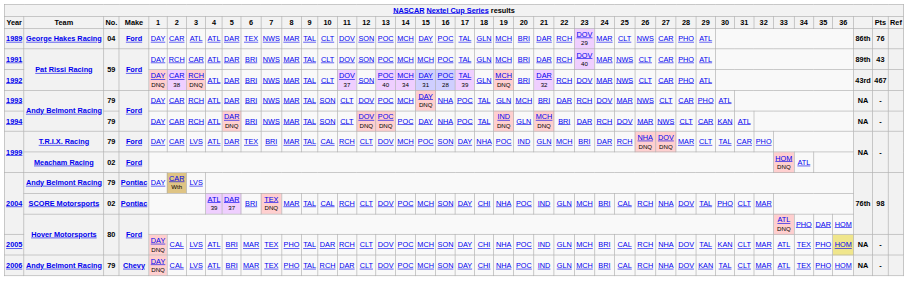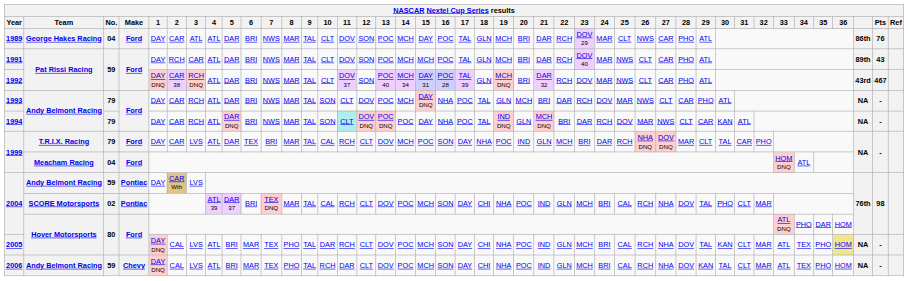 <table class="wikitable" style="text-align:center; font-size:75%">
 <tr>
 <th colspan=45><a href='#'>NASCAR</a> <a href='#'>Nextel Cup Series</a> results</th>
 </tr>
 <tr>
 <th>Year</th>
 <th>Team</th>
 <th>No.</th>
 <th>Make</th>
 <th>1</th>
 <th>2</th>
 <th>3</th>
 <th>4</th>
 <th>5</th>
 <th>6</th>
 <th>7</th>
 <th>8</th>
 <th>9</th>
 <th>10</th>
 <th>11</th>
 <th>12</th>
 <th>13</th>
 <th>14</th>
 <th>15</th>
 <th>16</th>
 <th>17</th>
 <th>18</th>
 <th>19</th>
 <th>20</th>
 <th>21</th>
 <th>22</th>
 <th>23</th>
 <th>24</th>
 <th>25</th>
 <th>26</th>
 <th>27</th>
 <th>28</th>
 <th>29</th>
 <th>30</th>
 <th>31</th>
 <th>32</th>
 <th>33</th>
 <th>34</th>
 <th>35</th>
 <th>36</th>
 <th></th>
 <th>Pts</th>
 <th>Ref</th>
 </tr>
 <tr>
 <th><a href='#'>1989</a></th>
 <th><a href='#'>George Hakes Racing</a></th>
 <th>04</th>
 <th><a href='#'>Ford</a></th>
 <td><a href='#'>DAY</a></td>
 <td><a href='#'>CAR</a></td>
 <td><a href='#'>ATL</a></td>
 <td><a href='#'>ATL</a></td>
 <td><a href='#'>DAR</a></td>
-<td><a href='#'>TEX</a></td>
+<td><a href='#'>BRI</a></td>
 <td><a href='#'>NWS</a></td>
 <td><a href='#'>MAR</a></td>
 <td><a href='#'>TAL</a></td>
 <td><a href='#'>CLT</a></td>
 <td><a href='#'>DOV</a></td>
 <td><a href='#'>SON</a></td>
 <td><a href='#'>POC</a></td>
 <td><a href='#'>MCH</a></td>
 <td><a href='#'>DAY</a></td>
 <td><a href='#'>POC</a></td>
 <td><a href='#'>TAL</a></td>
 <td><a href='#'>GLN</a></td>
 <td><a href='#'>MCH</a></td>
 <td><a href='#'>BRI</a></td>
 <td><a href='#'>DAR</a></td>
 <td><a href='#'>RCH</a></td>
 <td style="background:#EFCFFF;"><a href='#'>DOV</a><br><small>29</small></td>
 <td><a href='#'>MAR</a></td>
 <td><a href='#'>CLT</a></td>
 <td><a href='#'>NWS</a></td>
 <td><a href='#'>CAR</a></td>
 <td><a href='#'>PHO</a></td>
 <td><a href='#'>ATL</a></td>
 <td colspan=7></td>
 <th>86th</th>
 <th>76</th>
 <th></th>
 </tr>
 <tr>
 <th><a href='#'>1991</a></th>
 <th rowspan=2><a href='#'>Pat Rissi Racing</a></th>
 <th rowspan=2>59</th>
 <th rowspan=2><a href='#'>Ford</a></th>
 <td><a href='#'>DAY</a></td>
 <td><a href='#'>RCH</a></td>
 <td><a href='#'>CAR</a></td>
 <td><a href='#'>ATL</a></td>
 <td><a href='#'>DAR</a></td>
 <td><a href='#'>BRI</a></td>
 <td><a href='#'>NWS</a></td>
 <td><a href='#'>MAR</a></td>
 <td><a href='#'>TAL</a></td>
 <td><a href='#'>CLT</a></td>
 <td><a href='#'>DOV</a></td>
 <td><a href='#'>SON</a></td>
 <td><a href='#'>POC</a></td>
 <td><a href='#'>MCH</a></td>
 <td><a href='#'>MCH</a></td>
 <td><a href='#'>POC</a></td>
 <td><a href='#'>TAL</a></td>
 <td><a href='#'>GLN</a></td>
 <td><a href='#'>MCH</a></td>
 <td><a href='#'>BRI</a></td>
 <td><a href='#'>DAR</a></td>
 <td><a href='#'>RCH</a></td>
 <td style="background:#EFCFFF;"><a href='#'>DOV</a><br><small>40</small></td>
 <td><a href='#'>MAR</a></td>
 <td><a href='#'>NWS</a></td>
 <td><a href='#'>CLT</a></td>
 <td><a href='#'>CAR</a></td>
 <td><a href='#'>PHO</a></td>
 <td><a href='#'>ATL</a></td>
 <td colspan=7></td>
 <th>89th</th>
 <th>43</th>
 <th></th>
 </tr>
 <tr>
 <th><a href='#'>1992</a></th>
 <td style="background:#FFCFCF;"><a href='#'>DAY</a><br><small>DNQ</small></td>
 <td style="background:#EFCFFF;"><a href='#'>CAR</a><br><small>38</small></td>
 <td style="background:#FFCFCF;"><a href='#'>RCH</a><br><small>DNQ</small></td>
 <td><a href='#'>ATL</a></td>
 <td><a href='#'>DAR</a></td>
 <td><a href='#'>BRI</a></td>
 <td><a href='#'>NWS</a></td>
 <td><a href='#'>MAR</a></td>
 <td><a href='#'>TAL</a></td>
 <td><a href='#'>CLT</a></td>
 <td style="background:#EFCFFF;"><a href='#'>DOV</a><br><small>37</small></td>
 <td><a href='#'>SON</a></td>
 <td style="background:#EFCFFF;"><a href='#'>POC</a><br><small>40</small></td>
 <td style="background:#EFCFFF;"><a href='#'>MCH</a><br><small>34</small></td>
 <td style="background:#CFCFFF;"><a href='#'>DAY</a><br><small>31</small></td>
 <td style="background:#CFCFFF;"><a href='#'>POC</a><br><small>28</small></td>
 <td style="background:#EFCFFF;"><a href='#'>TAL</a><br><small>39</small></td>
 <td><a href='#'>GLN</a></td>
 <td style="background:#FFCFCF;"><a href='#'>MCH</a><br><small>DNQ</small></td>
 <td><a href='#'>BRI</a></td>
 <td style="background:#EFCFFF;"><a href='#'>DAR</a><br><small>32</small></td>
 <td><a href='#'>RCH</a></td>
 <td><a href='#'>DOV</a></td>
 <td><a href='#'>MAR</a></td>
 <td><a href='#'>NWS</a></td>
 <td><a href='#'>CLT</a></td>
 <td><a href='#'>CAR</a></td>
 <td><a href='#'>PHO</a></td>
 <td><a href='#'>ATL</a></td>
 <td colspan=7></td>
 <th>43rd</th>
 <th>467</th>
 <th></th>
 </tr>
 <tr>
 <th><a href='#'>1993</a></th>
 <th rowspan=2><a href='#'>Andy Belmont Racing</a></th>
 <th>79</th>
 <th rowspan=2><a href='#'>Ford</a></th>
 <td><a href='#'>DAY</a></td>
 <td><a href='#'>CAR</a></td>
 <td><a href='#'>RCH</a></td>
 <td><a href='#'>ATL</a></td>
 <td><a href='#'>DAR</a></td>
 <td><a href='#'>BRI</a></td>
 <td><a href='#'>NWS</a></td>
 <td><a href='#'>MAR</a></td>
 <td><a href='#'>TAL</a></td>
 <td><a href='#'>SON</a></td>
 <td><a href='#'>CLT</a></td>
 <td><a href='#'>DOV</a></td>
 <td><a href='#'>POC</a></td>
 <td><a href='#'>MCH</a></td>
 <td style="background:#FFCFCF;"><a href='#'>DAY</a><br><small>DNQ</small></td>
 <td><a href='#'>NHA</a></td>
 <td><a href='#'>POC</a></td>
 <td><a href='#'>TAL</a></td>
 <td><a href='#'>GLN</a></td>
 <td><a href='#'>MCH</a></td>
 <td><a href='#'>BRI</a></td>
 <td><a href='#'>DAR</a></td>
 <td><a href='#'>RCH</a></td>
 <td><a href='#'>DOV</a></td>
 <td><a href='#'>MAR</a></td>
 <td><a href='#'>NWS</a></td>
 <td><a href='#'>CLT</a></td>
 <td><a href='#'>CAR</a></td>
 <td><a href='#'>PHO</a></td>
 <td><a href='#'>ATL</a></td>
 <td colspan=6></td>
 <th>NA</th>
 <th>-</th>
 <th></th>
 </tr>
 <tr>
 <th><a href='#'>1994</a></th>
 <th>79</th>
 <td><a href='#'>DAY</a></td>
 <td><a href='#'>CAR</a></td>
 <td><a href='#'>RCH</a></td>
 <td><a href='#'>ATL</a></td>
 <td style="background:#FFCFCF;"><a href='#'>DAR</a><br><small>DNQ</small></td>
 <td><a href='#'>BRI</a></td>
 <td><a href='#'>NWS</a></td>
 <td><a href='#'>MAR</a></td>
 <td><a href='#'>TAL</a></td>
 <td><a href='#'>SON</a></td>
-<td><a href='#'>CLT</a></td>
+<td style="background: paleturquoise;"><a href='#'>CLT</a></td>
 <td style="background:#FFCFCF;"><a href='#'>DOV</a><br><small>DNQ</small></td>
 <td style="background:#FFCFCF;"><a href='#'>POC</a><br><small>DNQ</small></td>
 <td><a href='#'>POC</a></td>
 <td><a href='#'>DAY</a></td>
 <td><a href='#'>NHA</a></td>
 <td><a href='#'>POC</a></td>
 <td><a href='#'>TAL</a></td>
 <td style="background:#FFCFCF;"><a href='#'>IND</a><br><small>DNQ</small></td>
 <td><a href='#'>GLN</a></td>
 <td style="background:#FFCFCF;"><a href='#'>MCH</a><br><small>DNQ</small></td>
 <td><a href='#'>BRI</a></td>
 <td><a href='#'>DAR</a></td>
 <td><a href='#'>RCH</a></td>
 <td><a href='#'>DOV</a></td>
 <td><a href='#'>MAR</a></td>
 <td><a href='#'>NWS</a></td>
 <td><a href='#'>CLT</a></td>
 <td><a href='#'>CAR</a></td>
 <td><a href='#'>KAN</a></td>
 <td><a href='#'>ATL</a></td>
 <td colspan=5></td>
 <th>NA</th>
 <th>-</th>
 <th></th>
 </tr>
 <tr>
 <th rowspan=2><a href='#'>1999</a></th>
 <th><a href='#'>T.R.I.X. Racing</a></th>
 <th>79</th>
 <th><a href='#'>Ford</a></th>
 <td><a href='#'>DAY</a></td>
 <td><a href='#'>CAR</a></td>
 <td><a href='#'>LVS</a></td>
 <td><a href='#'>ATL</a></td>
 <td><a href='#'>DAR</a></td>
 <td><a href='#'>TEX</a></td>
 <td><a href='#'>BRI</a></td>
 <td><a href='#'>MAR</a></td>
 <td><a href='#'>TAL</a></td>
 <td><a href='#'>CAL</a></td>
 <td><a href='#'>RCH</a></td>
 <td><a href='#'>CLT</a></td>
 <td><a href='#'>DOV</a></td>
 <td><a href='#'>MCH</a></td>
 <td><a href='#'>POC</a></td>
 <td><a href='#'>SON</a></td>
 <td><a href='#'>DAY</a></td>
 <td><a href='#'>NHA</a></td>
 <td><a href='#'>POC</a></td>
 <td><a href='#'>IND</a></td>
 <td><a href='#'>GLN</a></td>
 <td><a href='#'>MCH</a></td>
 <td><a href='#'>BRI</a></td>
 <td><a href='#'>DAR</a></td>
 <td><a href='#'>RCH</a></td>
 <td style="background:#FFCFCF;"><a href='#'>NHA</a><br><small>DNQ</small></td>
 <td style="background:#FFCFCF;"><a href='#'>DOV</a><br><small>DNQ</small></td>
 <td><a href='#'>MAR</a></td>
 <td><a href='#'>CLT</a></td>
 <td><a href='#'>TAL</a></td>
 <td><a href='#'>CAR</a></td>
 <td><a href='#'>PHO</a></td>
 <td colspan=4></td>
 <th rowspan=2>NA</th>
 <th rowspan=2>-</th>
 <th rowspan=2></th>
 </tr>
 <tr>
 <th><a href='#'>Meacham Racing</a></th>
-<th>02</th>
+<th>04</th>
 <th><a href='#'>Ford</a></th>
 <td colspan=32></td>
 <td style="background:#FFCFCF;"><a href='#'>HOM</a><br><small>DNQ</small></td>
 <td><a href='#'>ATL</a></td>
 <td colspan=2></td>
 </tr>
 <tr>
 <th rowspan=3><a href='#'>2004</a></th>
 <th><a href='#'>Andy Belmont Racing</a></th>
-<th>79</th>
+<th>59</th>
 <th><a href='#'>Pontiac</a></th>
 <td><a href='#'>DAY</a></td>
 <td style="background:#DFC484;"><a href='#'>CAR</a><br><small>Wth</small></td>
 <td><a href='#'>LVS</a></td>
 <td colspan=33></td>
 <th rowspan=3>76th</th>
 <th rowspan=3>98</th>
 <th rowspan=3></th>
 </tr>
 <tr>
 <th><a href='#'>SCORE Motorsports</a></th>
 <th>02</th>
 <th><a href='#'>Pontiac</a></th>
 <td colspan=3></td>
 <td style="background:#EFCFFF;"><a href='#'>ATL</a><br><small>39</small></td>
 <td style="background:#EFCFFF;"><a href='#'>DAR</a><br><small>37</small></td>
 <td><a href='#'>BRI</a></td>
 <td style="background:#FFCFCF;"><a href='#'>TEX</a><br><small>DNQ</small></td>
 <td><a href='#'>MAR</a></td>
 <td><a href='#'>TAL</a></td>
 <td><a href='#'>CAL</a></td>
 <td><a href='#'>RCH</a></td>
 <td><a href='#'>CLT</a></td>
 <td><a href='#'>DOV</a></td>
 <td><a href='#'>POC</a></td>
 <td><a href='#'>MCH</a></td>
 <td><a href='#'>SON</a></td>
 <td><a href='#'>DAY</a></td>
 <td><a href='#'>CHI</a></td>
 <td><a href='#'>NHA</a></td>
 <td><a href='#'>POC</a></td>
 <td><a href='#'>IND</a></td>
 <td><a href='#'>GLN</a></td>
 <td><a href='#'>MCH</a></td>
 <td><a href='#'>BRI</a></td>
 <td><a href='#'>CAL</a></td>
 <td><a href='#'>RCH</a></td>
 <td><a href='#'>NHA</a></td>
 <td><a href='#'>DOV</a></td>
 <td><a href='#'>TAL</a></td>
 <td><a href='#'>PHO</a></td>
 <td><a href='#'>CLT</a></td>
 <td><a href='#'>MAR</a></td>
 <td colspan=4></td>
 </tr>
 <tr>
 <th rowspan=2><a href='#'>Hover Motorsports</a></th>
 <th rowspan=2>80</th>
 <th rowspan=2><a href='#'>Ford</a></th>
 <td colspan=32></td>
 <td style="background:#FFCFCF;"><a href='#'>ATL</a><br><small>DNQ</small></td>
 <td><a href='#'>PHO</a></td>
 <td><a href='#'>DAR</a></td>
 <td><a href='#'>HOM</a></td>
 </tr>
 <tr>
 <th><a href='#'>2005</a></th>
 <td style="background:#FFCFCF;"><a href='#'>DAY</a><br><small>DNQ</small></td>
 <td><a href='#'>CAL</a></td>
 <td><a href='#'>LVS</a></td>
 <td><a href='#'>ATL</a></td>
 <td><a href='#'>BRI</a></td>
 <td><a href='#'>MAR</a></td>
 <td><a href='#'>TEX</a></td>
 <td><a href='#'>PHO</a></td>
 <td><a href='#'>TAL</a></td>
 <td><a href='#'>DAR</a></td>
 <td><a href='#'>RCH</a></td>
 <td><a href='#'>CLT</a></td>
 <td><a href='#'>DOV</a></td>
 <td><a href='#'>POC</a></td>
 <td><a href='#'>MCH</a></td>
 <td><a href='#'>SON</a></td>
 <td><a href='#'>DAY</a></td>
 <td><a href='#'>CHI</a></td>
 <td><a href='#'>NHA</a></td>
 <td><a href='#'>POC</a></td>
 <td><a href='#'>IND</a></td>
 <td><a href='#'>GLN</a></td>
 <td><a href='#'>MCH</a></td>
 <td><a href='#'>BRI</a></td>
 <td><a href='#'>CAL</a></td>
 <td><a href='#'>RCH</a></td>
 <td><a href='#'>NHA</a></td>
 <td><a href='#'>DOV</a></td>
 <td><a href='#'>TAL</a></td>
 <td><a href='#'>KAN</a></td>
 <td><a href='#'>CLT</a></td>
 <td><a href='#'>MAR</a></td>
 <td><a href='#'>ATL</a></td>
 <td><a href='#'>TEX</a></td>
 <td><a href='#'>PHO</a></td>
 <td style="background: khaki;"><a href='#'>HOM</a></td>
 <th>NA</th>
 <th>-</th>
 <th></th>
 </tr>
 <tr>
 <th><a href='#'>2006</a></th>
 <th><a href='#'>Andy Belmont Racing</a></th>
-<th>79</th>
+<th>59</th>
 <th><a href='#'>Chevy</a></th>
 <td style="background:#FFCFCF;"><a href='#'>DAY</a><br><small>DNQ</small></td>
 <td><a href='#'>CAL</a></td>
 <td><a href='#'>LVS</a></td>
 <td><a href='#'>ATL</a></td>
 <td><a href='#'>BRI</a></td>
 <td><a href='#'>MAR</a></td>
 <td><a href='#'>TEX</a></td>
 <td><a href='#'>PHO</a></td>
 <td><a href='#'>TAL</a></td>
 <td><a href='#'>RCH</a></td>
 <td><a href='#'>DAR</a></td>
 <td><a href='#'>CLT</a></td>
 <td><a href='#'>DOV</a></td>
 <td><a href='#'>POC</a></td>
 <td><a href='#'>MCH</a></td>
 <td><a href='#'>SON</a></td>
 <td><a href='#'>DAY</a></td>
 <td><a href='#'>CHI</a></td>
 <td><a href='#'>NHA</a></td>
 <td><a href='#'>POC</a></td>
 <td><a href='#'>IND</a></td>
 <td><a href='#'>GLN</a></td>
 <td><a href='#'>MCH</a></td>
 <td><a href='#'>BRI</a></td>
 <td><a href='#'>CAL</a></td>
 <td><a href='#'>RCH</a></td>
 <td><a href='#'>NHA</a></td>
 <td><a href='#'>DOV</a></td>
 <td><a href='#'>KAN</a></td>
 <td><a href='#'>TAL</a></td>
 <td><a href='#'>CLT</a></td>
 <td><a href='#'>MAR</a></td>
 <td><a href='#'>ATL</a></td>
 <td><a href='#'>TEX</a></td>
 <td><a href='#'>PHO</a></td>
 <td><a href='#'>HOM</a></td>
 <th>NA</th>
 <th>-</th>
 <th></th>
 </tr>
 </table>
